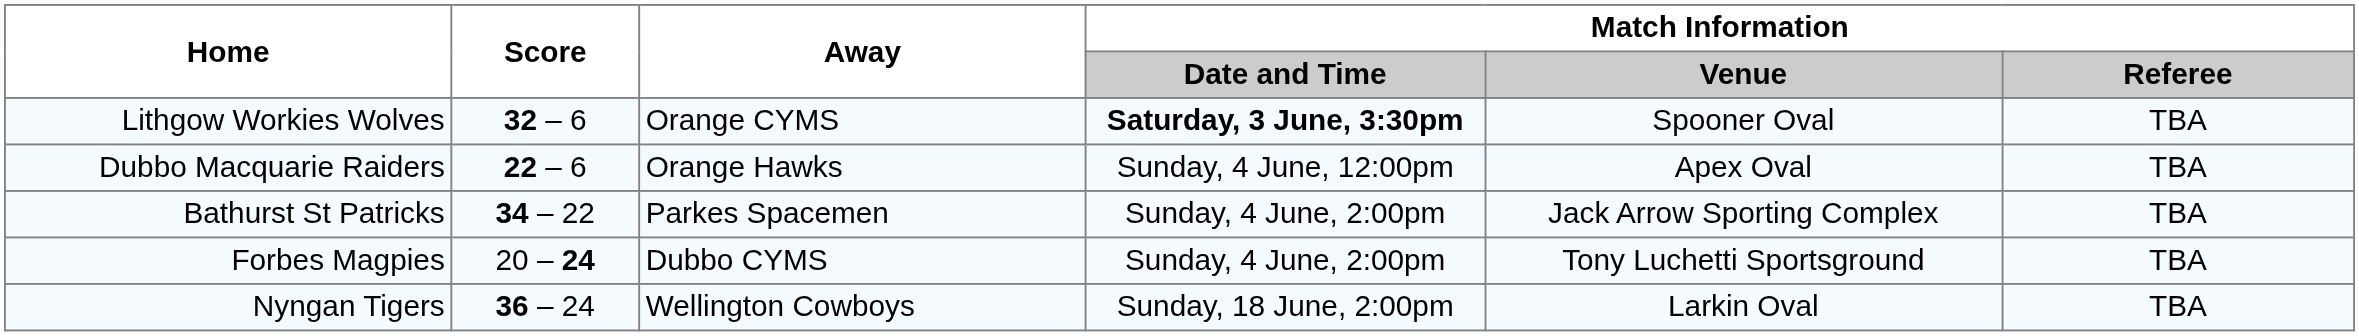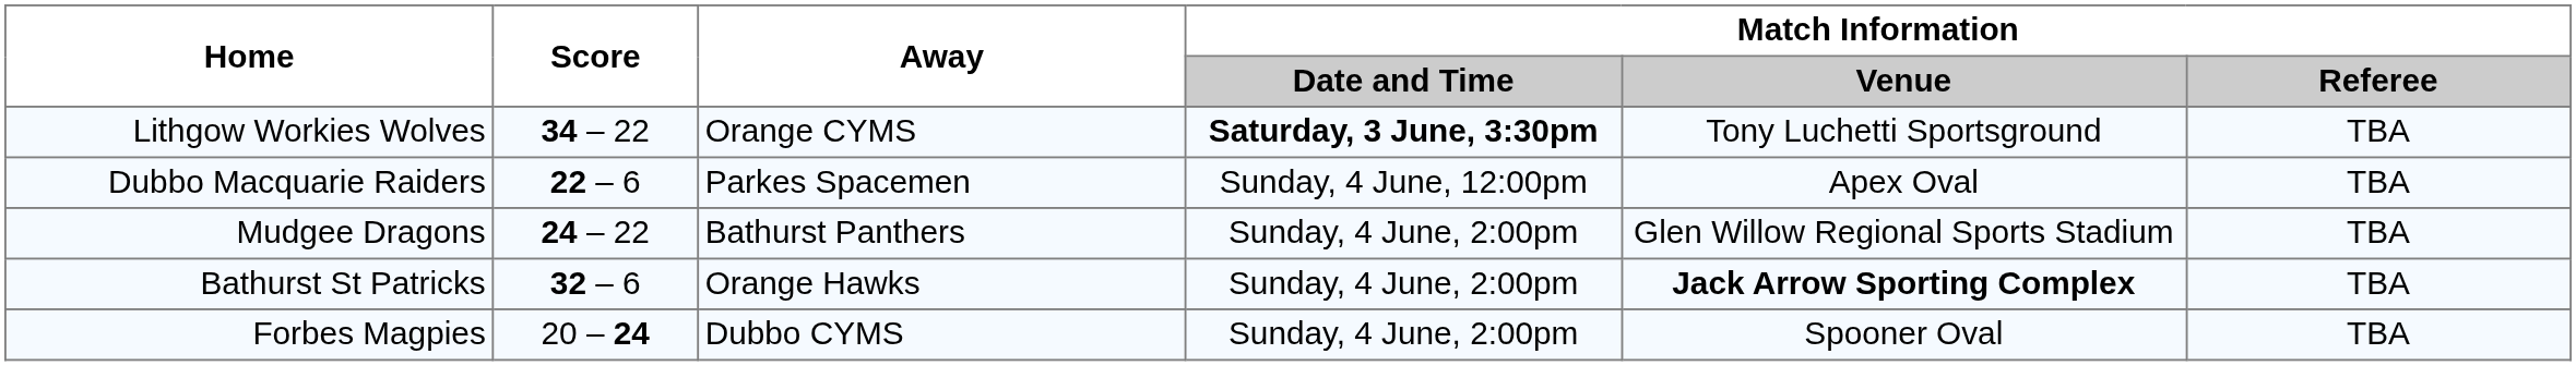 <table border="1" cellpadding="3" cellspacing="0" width="100%" style="border-collapse:collapse;  text-align:center;">
 <tr>
 <th rowspan="2" width="19%">Home</th>
 <th rowspan="2" width="8%">Score</th>
 <th rowspan="2" width="19%">Away</th>
 <th colspan="3">Match Information</th>
 </tr>
 <tr style="background:#CCCCCC">
 <th width="17%">Date and Time</th>
 <th width="22%">Venue</th>
 <th width="50%">Referee</th>
 </tr>
 <tr style="text-align:center; background:#f5faff;">
 <td align="right">Lithgow Workies Wolves </td>
-<td><strong>32</strong> – 6</td>
+<td><strong>34</strong> – 22</td>
 <td align="left"> Orange CYMS</td>
 <td><strong>Saturday, 3 June, 3:30pm</strong></td>
-<td>Spooner Oval</td>
+<td>Tony Luchetti Sportsground</td>
 <td>TBA</td>
 </tr>
 <tr style="text-align:center; background:#f5faff;">
 <td align="right">Dubbo Macquarie Raiders </td>
 <td><strong>22</strong> – 6</td>
-<td align="left"> Orange Hawks</td>
+<td align="left"> Parkes Spacemen</td>
 <td>Sunday, 4 June, 12:00pm</td>
 <td>Apex Oval</td>
 <td>TBA</td>
 </tr>
 <tr style="text-align:center; background:#f5faff;">
+<td align="right">Mudgee Dragons </td>
+<td><strong>24</strong> – 22</td>
+<td align="left"> Bathurst Panthers</td>
+<td>Sunday, 4 June, 2:00pm</td>
+<td>Glen Willow Regional Sports Stadium</td>
+<td>TBA</td>
+</tr>
+<tr style="text-align:center; background:#f5faff;">
 <td align="right">Bathurst St Patricks </td>
-<td><strong>34</strong> – 22</td>
-<td align="left"> Parkes Spacemen</td>
+<td><strong>32</strong> – 6</td>
+<td align="left"> Orange Hawks</td>
 <td>Sunday, 4 June, 2:00pm</td>
-<td>Jack Arrow Sporting Complex</td>
+<td><strong>Jack Arrow Sporting Complex</strong></td>
 <td>TBA</td>
 </tr>
 <tr style="text-align:center; background:#f5faff;">
 <td align="right">Forbes Magpies </td>
 <td>20 – <strong>24</strong></td>
 <td align="left"> Dubbo CYMS</td>
 <td>Sunday, 4 June, 2:00pm</td>
-<td>Tony Luchetti Sportsground</td>
-<td>TBA</td>
-</tr>
-<tr style="text-align:center; background:#f5faff;">
-<td align="right">Nyngan Tigers </td>
-<td><strong>36</strong> – 24</td>
-<td align="left"> Wellington Cowboys</td>
-<td>Sunday, 18 June, 2:00pm</td>
-<td>Larkin Oval</td>
+<td>Spooner Oval</td>
 <td>TBA</td>
 </tr>
 </table>
